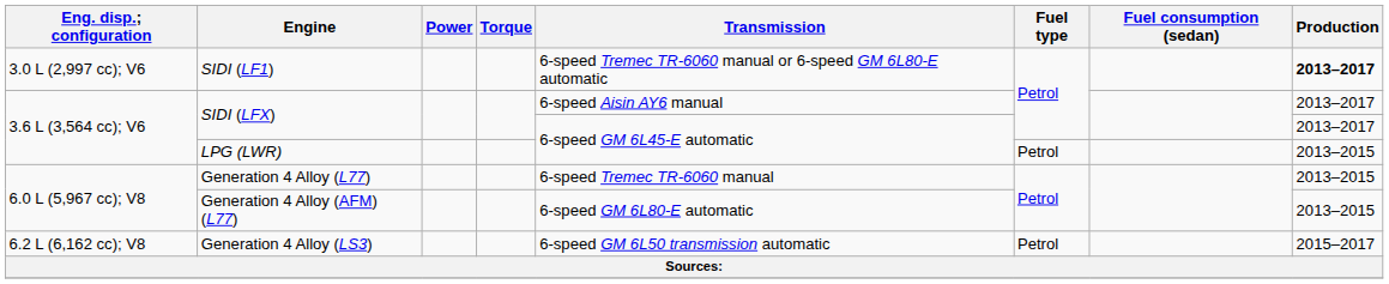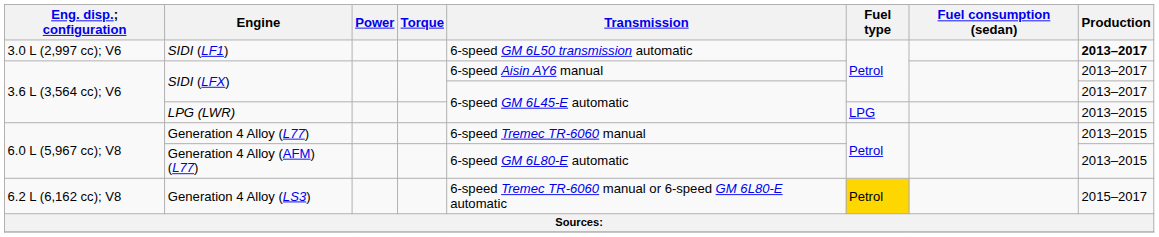 <table class="wikitable" style="font-size:90%;margin:1em auto;">
 <tr>
 <th><a href='#'>Eng. disp.</a>; <a href='#'>configuration</a></th>
 <th>Engine</th>
 <th><a href='#'>Power</a></th>
 <th><a href='#'>Torque</a></th>
 <th><a href='#'>Transmission</a></th>
 <th>Fuel type</th>
 <th><a href='#'>Fuel consumption</a> (sedan)</th>
 <th>Production</th>
 </tr>
 <tr>
 <td>3.0 L (2,997 cc); V6</td>
 <td><em>SIDI</em> (<em><a href='#'>LF1</a></em>)</td>
 <td></td>
 <td></td>
-<td>6-speed <em><a href='#'>Tremec TR-6060</a></em> manual or 6-speed <em><a href='#'>GM 6L80-E</a></em> automatic</td>
+<td>6-speed <em><a href='#'>GM 6L50 transmission</a></em> automatic</td>
 <td rowspan = "3"><a href='#'>Petrol</a></td>
 <td></td>
 <td><strong>2013–2017</strong></td>
 </tr>
 <tr>
 <td rowspan = "3">3.6 L (3,564 cc); V6</td>
 <td rowspan = "2"><em>SIDI</em> (<em><a href='#'>LFX</a></em>)</td>
 <td rowspan = "2"></td>
 <td rowspan = "2"></td>
 <td>6-speed <em><a href='#'>Aisin AY6</a></em> manual</td>
 <td rowspan = "2"></td>
 <td>2013–2017</td>
 </tr>
 <tr>
 <td rowspan = "2">6-speed <em><a href='#'>GM 6L45-E</a></em> automatic</td>
 <td>2013–2017</td>
 </tr>
 <tr>
 <td><em>LPG (LWR)</em></td>
 <td></td>
 <td></td>
-<td>Petrol</td>
+<td><a href='#'>LPG</a></td>
 <td></td>
 <td>2013–2015</td>
 </tr>
 <tr>
 <td rowspan = "2">6.0 L (5,967 cc); V8</td>
 <td>Generation 4 Alloy (<em><a href='#'>L77</a></em>)</td>
 <td></td>
 <td></td>
 <td>6-speed <em><a href='#'>Tremec TR-6060</a></em> manual</td>
 <td rowspan = "2"><a href='#'>Petrol</a></td>
 <td rowspan = "2"></td>
 <td>2013–2015</td>
 </tr>
 <tr>
 <td>Generation 4 Alloy (<a href='#'>AFM</a>) (<em><a href='#'>L77</a></em>)</td>
 <td></td>
 <td></td>
 <td>6-speed <em><a href='#'>GM 6L80-E</a></em> automatic</td>
 <td>2013–2015</td>
 </tr>
 <tr>
 <td>6.2 L (6,162 cc); V8</td>
 <td>Generation 4 Alloy (<em><a href='#'>LS3</a></em>)</td>
 <td></td>
 <td></td>
-<td>6-speed <em><a href='#'>GM 6L50 transmission</a></em> automatic</td>
-<td>Petrol</td>
+<td>6-speed <em><a href='#'>Tremec TR-6060</a></em> manual or 6-speed <em><a href='#'>GM 6L80-E</a></em> automatic</td>
+<td style="background: gold;">Petrol</td>
 <td></td>
 <td>2015–2017</td>
 </tr>
 <tr>
 <th colspan = "8" style="font-size: 85%">Sources:</th>
 </tr>
 <tr>
 </tr>
 </table>
